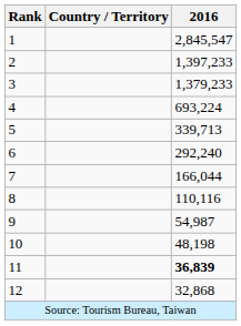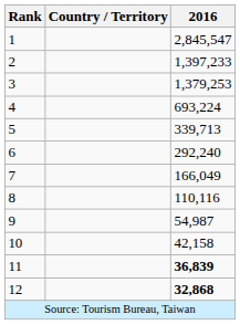 <table class="wikitable sortable">
 <tr>
 <th>Rank</th>
 <th>Country / Territory</th>
 <th>2016</th>
 </tr>
 <tr>
 <td>1</td>
 <td></td>
 <td>2,845,547</td>
 </tr>
 <tr>
 <td>2</td>
 <td></td>
 <td>1,397,233</td>
 </tr>
 <tr>
 <td>3</td>
 <td></td>
-<td>1,379,233</td>
+<td>1,379,253</td>
 </tr>
 <tr>
 <td>4</td>
 <td></td>
 <td>693,224</td>
 </tr>
 <tr>
 <td>5</td>
 <td></td>
 <td>339,713</td>
 </tr>
 <tr>
 <td>6</td>
 <td></td>
 <td>292,240</td>
 </tr>
 <tr>
 <td>7</td>
 <td></td>
-<td>166,044</td>
+<td>166,049</td>
 </tr>
 <tr>
 <td>8</td>
 <td></td>
 <td>110,116</td>
 </tr>
 <tr>
 <td>9</td>
 <td></td>
 <td>54,987</td>
 </tr>
 <tr>
 <td>10</td>
 <td></td>
-<td>48,198</td>
+<td>42,158</td>
 </tr>
 <tr>
 <td>11</td>
 <td></td>
 <td><strong>36,839</strong></td>
 </tr>
 <tr>
 <td>12</td>
 <td></td>
-<td>32,868</td>
+<td><strong>32,868</strong></td>
 </tr>
 <tr>
 <td colspan="3" style="font-size:80%; background:#cef; text-align:center;">Source: Tourism Bureau, Taiwan </td>
 </tr>
 </table>
